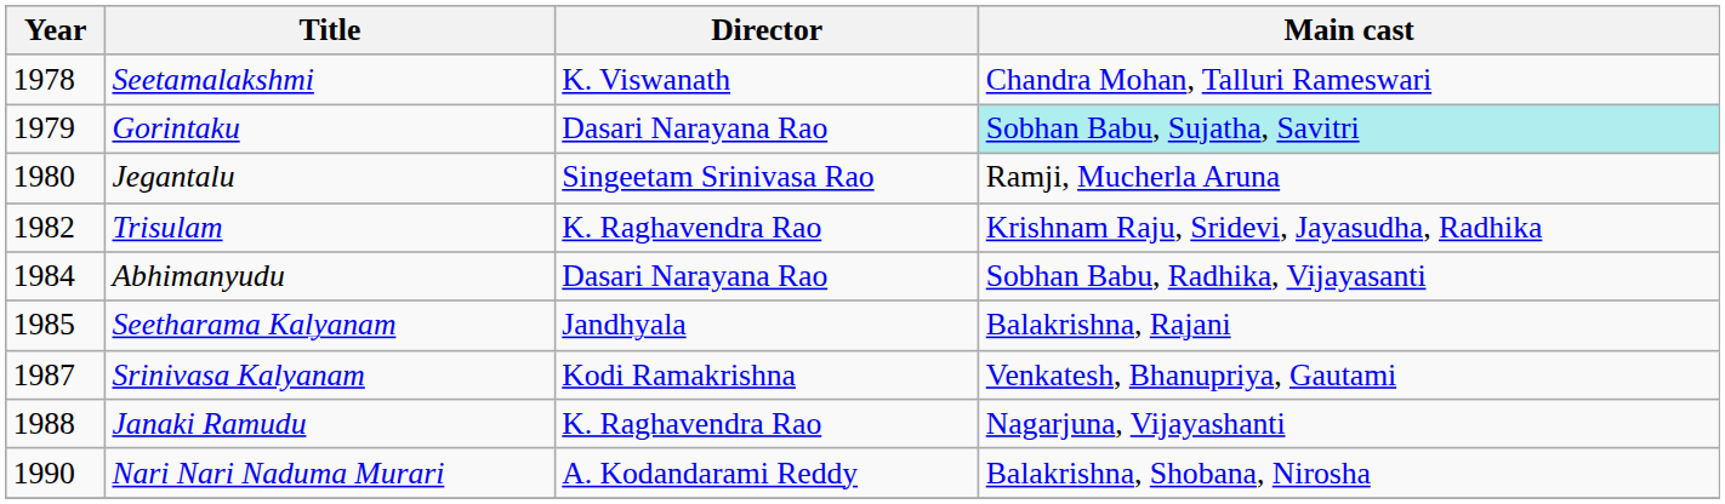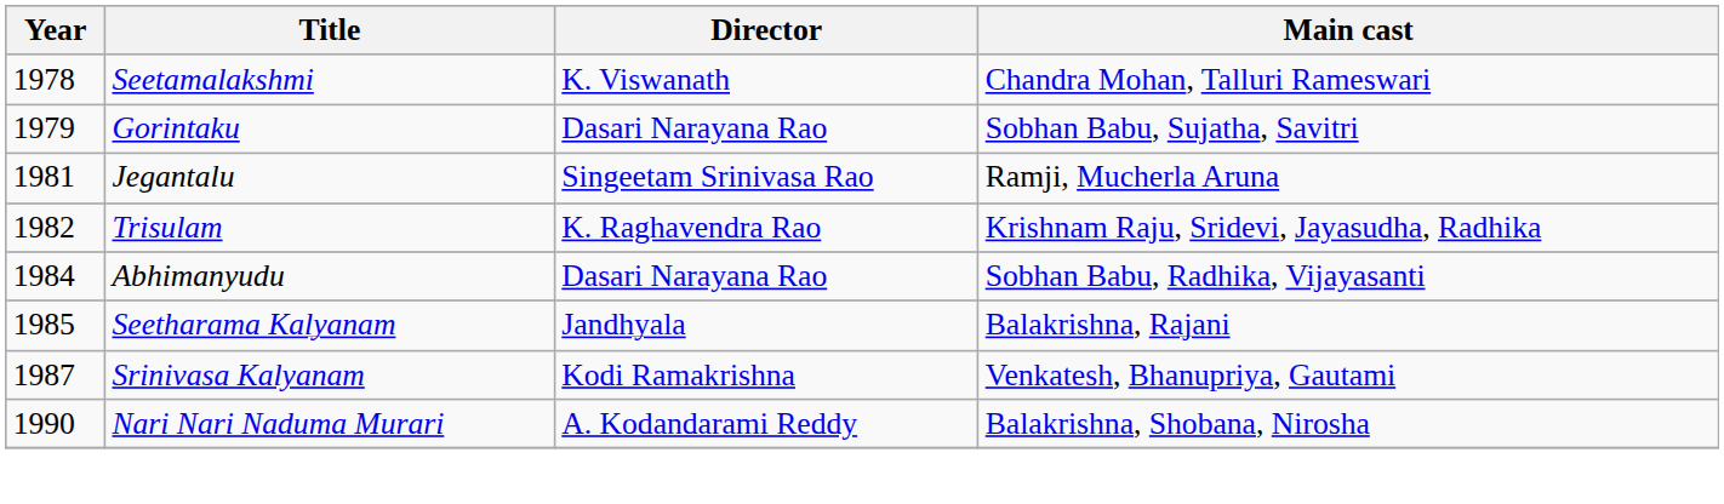 <table class="wikitable" width="100%" style="text-align:left;">
 <tr>
 <th>Year</th>
 <th>Title</th>
 <th>Director</th>
 <th>Main cast</th>
 </tr>
 <tr>
 <td>1978</td>
 <td><em><a href='#'>Seetamalakshmi</a></em></td>
 <td><a href='#'>K. Viswanath</a></td>
 <td><a href='#'>Chandra Mohan</a>, <a href='#'>Talluri Rameswari</a></td>
 </tr>
 <tr>
 <td>1979</td>
 <td><em><a href='#'>Gorintaku</a></em></td>
 <td><a href='#'>Dasari Narayana Rao</a></td>
-<td style="background: paleturquoise;"><a href='#'>Sobhan Babu</a>, <a href='#'>Sujatha</a>, <a href='#'>Savitri</a></td>
+<td><a href='#'>Sobhan Babu</a>, <a href='#'>Sujatha</a>, <a href='#'>Savitri</a></td>
 </tr>
 <tr>
-<td>1980</td>
+<td>1981</td>
 <td><em>Jegantalu</em></td>
 <td><a href='#'>Singeetam Srinivasa Rao</a></td>
 <td>Ramji, <a href='#'>Mucherla Aruna</a></td>
 </tr>
 <tr>
 <td>1982</td>
 <td><a href='#'><em>Trisulam</em></a></td>
 <td><a href='#'>K. Raghavendra Rao</a></td>
 <td><a href='#'>Krishnam Raju</a>, <a href='#'>Sridevi</a>, <a href='#'>Jayasudha</a>, <a href='#'>Radhika</a></td>
 </tr>
 <tr>
 <td>1984</td>
 <td><em>Abhimanyudu</em></td>
 <td><a href='#'>Dasari Narayana Rao</a></td>
 <td><a href='#'>Sobhan Babu</a>, <a href='#'>Radhika</a>, <a href='#'>Vijayasanti</a></td>
 </tr>
 <tr>
 <td>1985</td>
 <td><em><a href='#'>Seetharama Kalyanam</a></em></td>
 <td><a href='#'>Jandhyala</a></td>
 <td><a href='#'>Balakrishna</a>, <a href='#'>Rajani</a></td>
 </tr>
 <tr>
 <td>1987</td>
 <td><em><a href='#'>Srinivasa Kalyanam</a></em></td>
 <td><a href='#'>Kodi Ramakrishna</a></td>
 <td><a href='#'>Venkatesh</a>, <a href='#'>Bhanupriya</a>, <a href='#'>Gautami</a></td>
 </tr>
 <tr>
-<td>1988</td>
-<td><em><a href='#'>Janaki Ramudu</a></em></td>
-<td><a href='#'>K. Raghavendra Rao</a></td>
-<td><a href='#'>Nagarjuna</a>, <a href='#'>Vijayashanti</a></td>
-</tr>
-<tr>
 <td>1990</td>
 <td><em><a href='#'>Nari Nari Naduma Murari</a></em></td>
 <td><a href='#'>A. Kodandarami Reddy</a></td>
 <td><a href='#'>Balakrishna</a>, <a href='#'>Shobana</a>, <a href='#'>Nirosha</a></td>
 </tr>
 <tr>
 </tr>
 </table>
